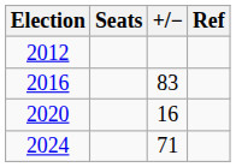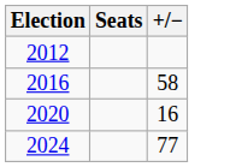 <table class="wikitable" style="text-align:center; font-size:100%; line-height:16px;">
 <tr>
 <th>Election</th>
 <th>Seats</th>
 <th>+/−</th>
-<th>Ref</th>
 </tr>
 <tr>
 <td><a href='#'>2012</a></td>
-<td></td>
 <td></td>
 <td></td>
 </tr>
 <tr>
 <td><a href='#'>2016</a></td>
 <td></td>
-<td> 83</td>
-<td></td>
+<td> 58</td>
 </tr>
 <tr>
 <td><a href='#'>2020</a></td>
 <td></td>
 <td> 16</td>
-<td></td>
 </tr>
 <tr>
 <td><a href='#'>2024</a></td>
 <td></td>
-<td> 71</td>
-<td></td>
+<td> 77</td>
 </tr>
 </table>
